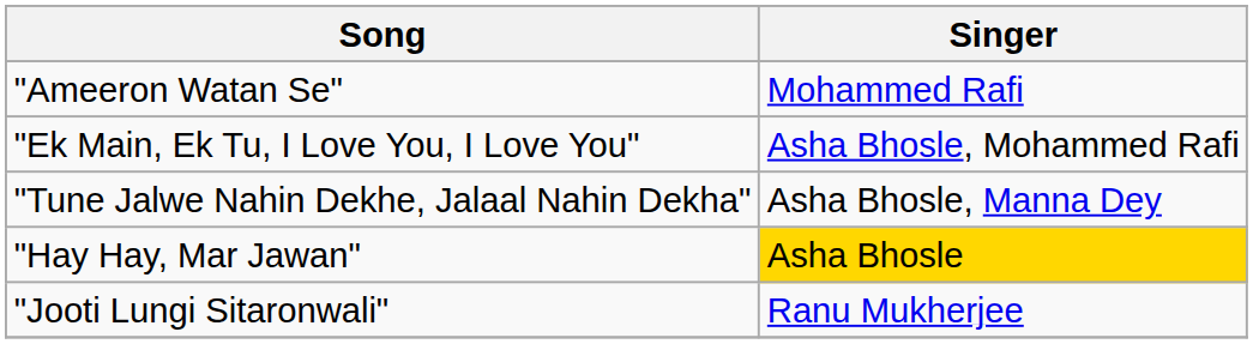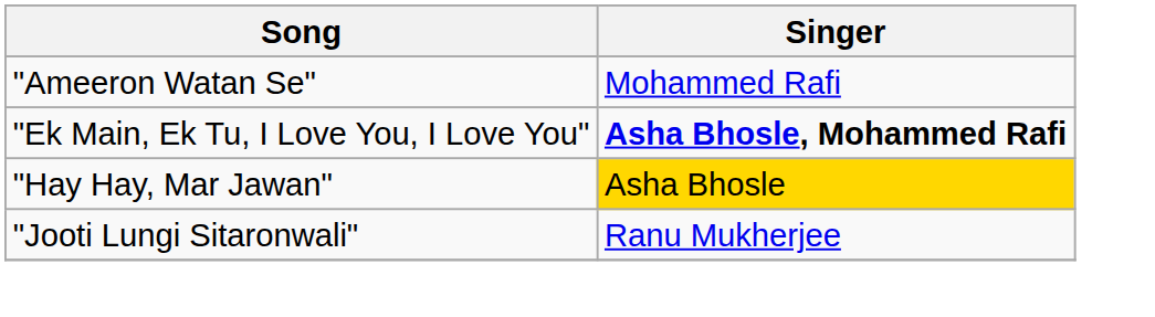 <table class="wikitable" style="font-size:95%">
 <tr>
 <th>Song</th>
 <th>Singer</th>
 </tr>
 <tr>
 <td>"Ameeron Watan Se"</td>
 <td><a href='#'>Mohammed Rafi</a></td>
 </tr>
 <tr>
 <td>"Ek Main, Ek Tu, I Love You, I Love You"</td>
-<td><a href='#'>Asha Bhosle</a>, Mohammed Rafi</td>
-</tr>
-<tr>
-<td>"Tune Jalwe Nahin Dekhe, Jalaal Nahin Dekha"</td>
-<td>Asha Bhosle, <a href='#'>Manna Dey</a></td>
+<td><strong><a href='#'>Asha Bhosle</a>, Mohammed Rafi</strong></td>
 </tr>
 <tr>
 <td>"Hay Hay, Mar Jawan"</td>
 <td style="background: gold;">Asha Bhosle</td>
 </tr>
 <tr>
 <td>"Jooti Lungi Sitaronwali"</td>
 <td><a href='#'>Ranu Mukherjee</a></td>
 </tr>
 <tr>
 </tr>
 </table>
